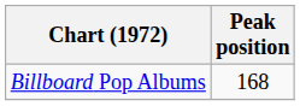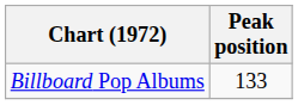 <table class="wikitable">
 <tr>
 <th>Chart (1972)</th>
 <th>Peak<br>position</th>
 </tr>
 <tr>
 <td><a href='#'><em>Billboard</em> Pop Albums</a></td>
-<td align=center>168</td>
+<td align=center>133</td>
 </tr>
 <tr>
 </tr>
 </table>
